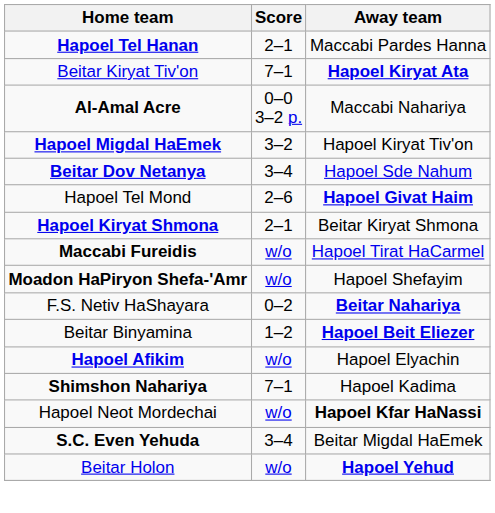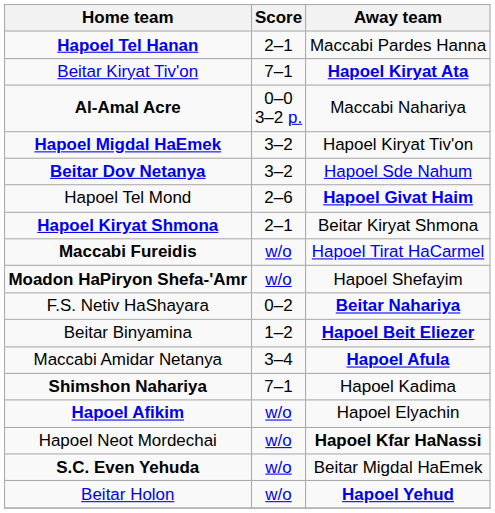 <table class="wikitable" style="text-align:center">
 <tr>
 <th>Home team</th>
 <th>Score</th>
 <th>Away team</th>
 </tr>
 <tr>
 <td><strong><a href='#'>Hapoel Tel Hanan</a></strong></td>
 <td>2–1</td>
 <td>Maccabi Pardes Hanna</td>
 </tr>
 <tr>
 <td><a href='#'>Beitar Kiryat Tiv'on</a></td>
 <td>7–1</td>
 <td><strong><a href='#'>Hapoel Kiryat Ata</a></strong></td>
 </tr>
 <tr>
 <td><strong>Al-Amal Acre</strong></td>
 <td>0–0  <br>3–2 <a href='#'>p.</a></td>
 <td>Maccabi Nahariya</td>
 </tr>
 <tr>
 <td><strong><a href='#'>Hapoel Migdal HaEmek</a></strong></td>
 <td>3–2</td>
 <td>Hapoel Kiryat Tiv'on</td>
 </tr>
 <tr>
 <td><strong><a href='#'>Beitar Dov Netanya</a></strong></td>
-<td>3–4</td>
+<td>3–2</td>
 <td><a href='#'>Hapoel Sde Nahum</a></td>
 </tr>
 <tr>
 <td>Hapoel Tel Mond</td>
 <td>2–6</td>
 <td><strong><a href='#'>Hapoel Givat Haim</a></strong></td>
 </tr>
 <tr>
 <td><strong><a href='#'>Hapoel Kiryat Shmona</a></strong></td>
 <td>2–1</td>
 <td>Beitar Kiryat Shmona</td>
 </tr>
 <tr>
 <td><strong>Maccabi Fureidis</strong></td>
 <td><a href='#'>w/o</a></td>
 <td><a href='#'>Hapoel Tirat HaCarmel</a></td>
 </tr>
 <tr>
 <td><strong>Moadon HaPiryon Shefa-'Amr</strong></td>
 <td><a href='#'>w/o</a></td>
 <td>Hapoel Shefayim</td>
 </tr>
 <tr>
 <td>F.S. Netiv HaShayara</td>
 <td>0–2</td>
 <td><strong><a href='#'>Beitar Nahariya</a></strong></td>
 </tr>
 <tr>
 <td>Beitar Binyamina</td>
 <td>1–2</td>
 <td><strong><a href='#'>Hapoel Beit Eliezer</a></strong></td>
 </tr>
 <tr>
-<td><strong><a href='#'>Hapoel Afikim</a></strong></td>
-<td><a href='#'>w/o</a></td>
-<td>Hapoel Elyachin</td>
+<td>Maccabi Amidar Netanya</td>
+<td>3–4</td>
+<td><strong><a href='#'>Hapoel Afula</a></strong></td>
 </tr>
 <tr>
 <td><strong>Shimshon Nahariya</strong></td>
 <td>7–1</td>
 <td>Hapoel Kadima</td>
+</tr>
+<tr>
+<td><strong><a href='#'>Hapoel Afikim</a></strong></td>
+<td><a href='#'>w/o</a></td>
+<td>Hapoel Elyachin</td>
 </tr>
 <tr>
 <td>Hapoel Neot Mordechai</td>
 <td><a href='#'>w/o</a></td>
 <td><strong>Hapoel Kfar HaNassi</strong></td>
 </tr>
 <tr>
 <td><strong>S.C. Even Yehuda</strong></td>
-<td>3–4</td>
+<td><a href='#'>w/o</a></td>
 <td>Beitar Migdal HaEmek</td>
 </tr>
 <tr>
 <td><a href='#'>Beitar Holon</a></td>
 <td><a href='#'>w/o</a></td>
 <td><strong><a href='#'>Hapoel Yehud</a></strong></td>
 </tr>
 <tr>
 </tr>
 </table>
